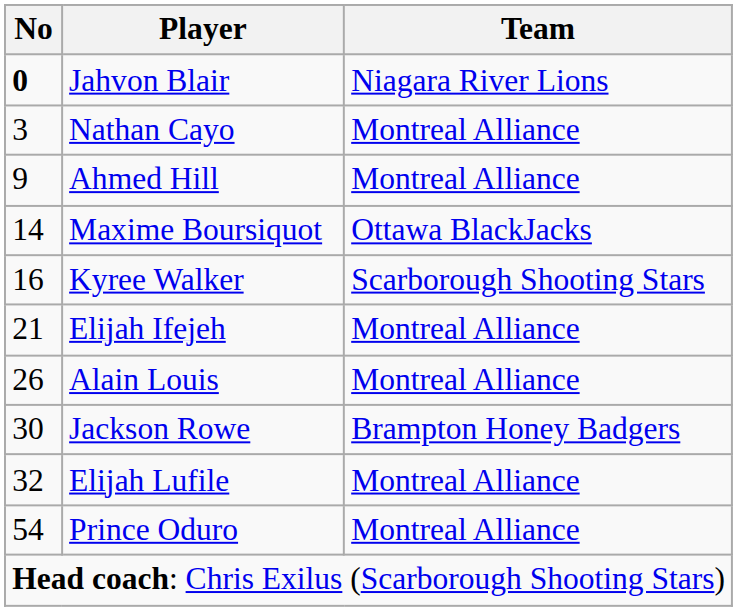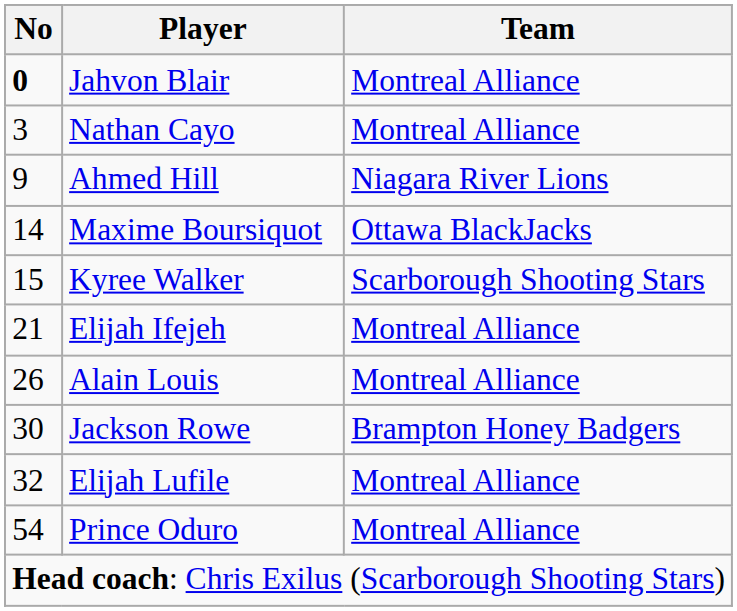 <table class="wikitable">
 <tr>
 <th>No</th>
 <th>Player</th>
 <th>Team</th>
 </tr>
 <tr>
 <td><strong>0</strong></td>
 <td><a href='#'>Jahvon Blair</a></td>
-<td><a href='#'>Niagara River Lions</a></td>
+<td><a href='#'>Montreal Alliance</a></td>
 </tr>
 <tr>
 <td>3 </td>
 <td><a href='#'>Nathan Cayo</a></td>
 <td><a href='#'>Montreal Alliance</a></td>
 </tr>
 <tr>
 <td>9 </td>
 <td><a href='#'>Ahmed Hill</a></td>
-<td><a href='#'>Montreal Alliance</a></td>
+<td><a href='#'>Niagara River Lions</a></td>
 </tr>
 <tr>
 <td>14 </td>
 <td><a href='#'>Maxime Boursiquot</a></td>
 <td><a href='#'>Ottawa BlackJacks</a></td>
 </tr>
 <tr>
-<td>16 </td>
+<td>15 </td>
 <td><a href='#'>Kyree Walker</a></td>
 <td><a href='#'>Scarborough Shooting Stars</a></td>
 </tr>
 <tr>
 <td>21 </td>
 <td><a href='#'>Elijah Ifejeh</a></td>
 <td><a href='#'>Montreal Alliance</a></td>
 </tr>
 <tr>
 <td>26 </td>
 <td><a href='#'>Alain Louis</a></td>
 <td><a href='#'>Montreal Alliance</a></td>
 </tr>
 <tr>
 <td>30 </td>
 <td><a href='#'>Jackson Rowe</a></td>
 <td><a href='#'>Brampton Honey Badgers</a></td>
 </tr>
 <tr>
 <td>32 </td>
 <td><a href='#'>Elijah Lufile</a></td>
 <td><a href='#'>Montreal Alliance</a></td>
 </tr>
 <tr>
 <td>54 </td>
 <td><a href='#'>Prince Oduro</a></td>
 <td><a href='#'>Montreal Alliance</a></td>
 </tr>
 <tr>
 <td colspan="3"><strong>Head coach</strong>: <a href='#'>Chris Exilus</a> (<a href='#'>Scarborough Shooting Stars</a>)</td>
 </tr>
 </table>
